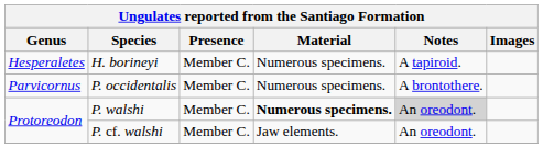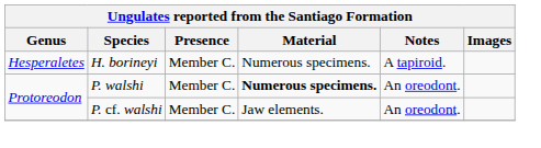 <table class="wikitable" align="center">
 <tr>
 <th colspan="6" align="center"><strong><a href='#'>Ungulates</a> reported from the Santiago Formation</strong></th>
 </tr>
 <tr>
 <th>Genus</th>
 <th>Species</th>
 <th>Presence</th>
 <th><strong>Material</strong></th>
 <th>Notes</th>
 <th>Images</th>
 </tr>
 <tr>
 <td><em><a href='#'>Hesperaletes</a></em></td>
 <td><em>H. borineyi</em></td>
 <td>Member C.</td>
 <td>Numerous specimens.</td>
 <td>A <a href='#'>tapiroid</a>.</td>
 <td></td>
 </tr>
 <tr>
-<td><em><a href='#'>Parvicornus</a></em></td>
-<td><em>P. occidentalis</em></td>
-<td>Member C.</td>
-<td>Numerous specimens.</td>
-<td>A <a href='#'>brontothere</a>.</td>
-<td></td>
-</tr>
-<tr>
 <td rowspan=2><em><a href='#'>Protoreodon</a></em></td>
 <td><em>P. walshi</em></td>
 <td>Member C.</td>
 <td><strong>Numerous specimens.</strong></td>
-<td style="background: lightgrey;">An <a href='#'>oreodont</a>.</td>
+<td>An <a href='#'>oreodont</a>.</td>
 <td></td>
 </tr>
 <tr>
 <td><em>P.</em> cf. <em>walshi</em></td>
 <td>Member C.</td>
 <td>Jaw elements.</td>
 <td>An <a href='#'>oreodont</a>.</td>
 <td></td>
 </tr>
 <tr>
 </tr>
 </table>
